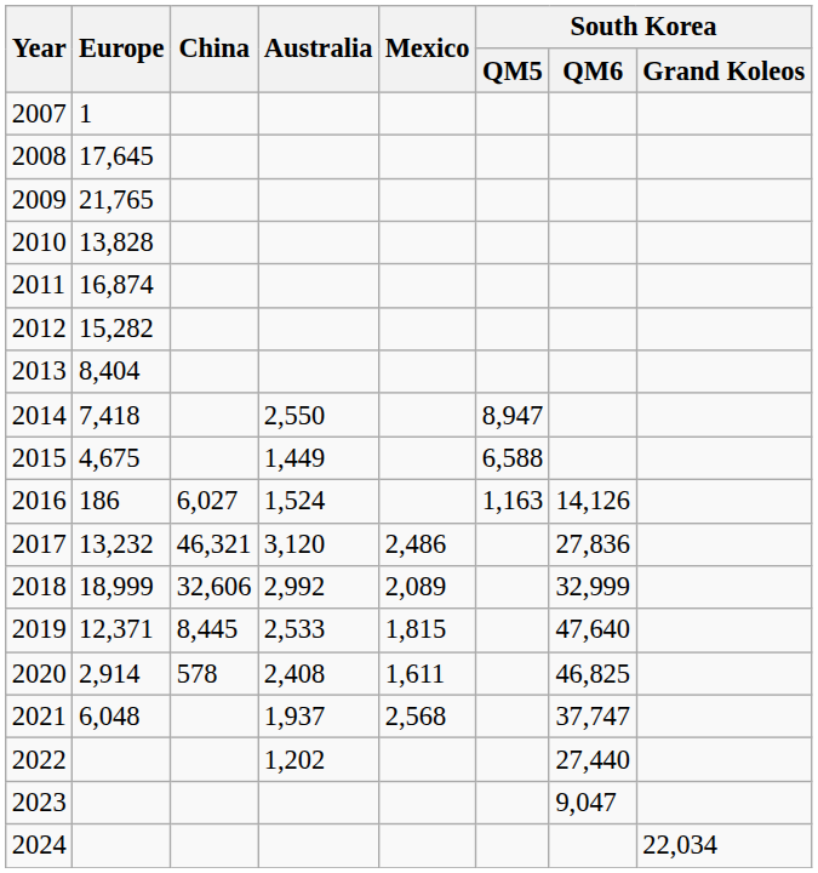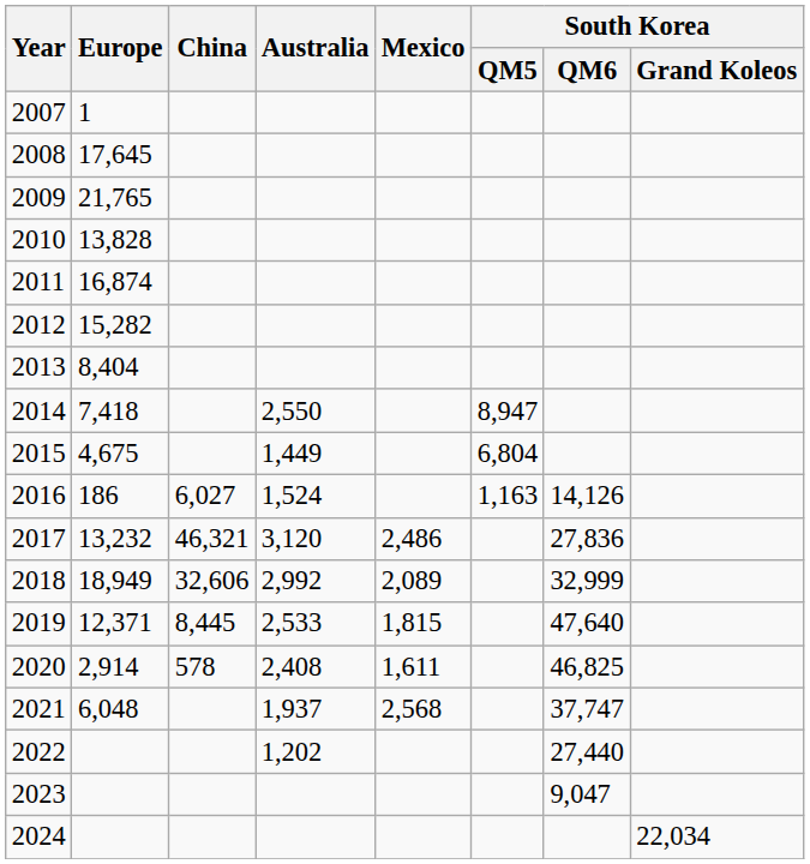 <table class="wikitable">
 <tr>
 <th rowspan="2">Year</th>
 <th rowspan="2">Europe</th>
 <th rowspan="2">China</th>
 <th rowspan="2">Australia</th>
 <th rowspan="2">Mexico</th>
 <th colspan="3">South Korea</th>
 </tr>
 <tr>
 <th>QM5</th>
 <th>QM6</th>
 <th>Grand Koleos</th>
 </tr>
 <tr>
 <td>2007</td>
 <td>1</td>
 <td></td>
 <td></td>
 <td></td>
 <td></td>
 <td></td>
 <td></td>
 </tr>
 <tr>
 <td>2008</td>
 <td>17,645</td>
 <td></td>
 <td></td>
 <td></td>
 <td></td>
 <td></td>
 <td></td>
 </tr>
 <tr>
 <td>2009</td>
 <td>21,765</td>
 <td></td>
 <td></td>
 <td></td>
 <td></td>
 <td></td>
 <td></td>
 </tr>
 <tr>
 <td>2010</td>
 <td>13,828</td>
 <td></td>
 <td></td>
 <td></td>
 <td></td>
 <td></td>
 <td></td>
 </tr>
 <tr>
 <td>2011</td>
 <td>16,874</td>
 <td></td>
 <td></td>
 <td></td>
 <td></td>
 <td></td>
 <td></td>
 </tr>
 <tr>
 <td>2012</td>
 <td>15,282</td>
 <td></td>
 <td></td>
 <td></td>
 <td></td>
 <td></td>
 <td></td>
 </tr>
 <tr>
 <td>2013</td>
 <td>8,404</td>
 <td></td>
 <td></td>
 <td></td>
 <td></td>
 <td></td>
 <td></td>
 </tr>
 <tr>
 <td>2014</td>
 <td>7,418</td>
 <td></td>
 <td>2,550</td>
 <td></td>
 <td>8,947</td>
 <td></td>
 <td></td>
 </tr>
 <tr>
 <td>2015</td>
 <td>4,675</td>
 <td></td>
 <td>1,449</td>
 <td></td>
-<td>6,588</td>
+<td>6,804</td>
 <td></td>
 <td></td>
 </tr>
 <tr>
 <td>2016</td>
 <td>186</td>
 <td>6,027</td>
 <td>1,524</td>
 <td></td>
 <td>1,163</td>
 <td>14,126</td>
 <td></td>
 </tr>
 <tr>
 <td>2017</td>
 <td>13,232</td>
 <td>46,321</td>
 <td>3,120</td>
 <td>2,486</td>
 <td></td>
 <td>27,836</td>
 <td></td>
 </tr>
 <tr>
 <td>2018</td>
-<td>18,999</td>
+<td>18,949</td>
 <td>32,606</td>
 <td>2,992</td>
 <td>2,089</td>
 <td></td>
 <td>32,999</td>
 <td></td>
 </tr>
 <tr>
 <td>2019</td>
 <td>12,371</td>
 <td>8,445</td>
 <td>2,533</td>
 <td>1,815</td>
 <td></td>
 <td>47,640</td>
 <td></td>
 </tr>
 <tr>
 <td>2020</td>
 <td>2,914</td>
 <td>578</td>
 <td>2,408</td>
 <td>1,611</td>
 <td></td>
 <td>46,825</td>
 <td></td>
 </tr>
 <tr>
 <td>2021</td>
 <td>6,048</td>
 <td></td>
 <td>1,937</td>
 <td>2,568</td>
 <td></td>
 <td>37,747</td>
 <td></td>
 </tr>
 <tr>
 <td>2022</td>
 <td></td>
 <td></td>
 <td>1,202</td>
 <td></td>
 <td></td>
 <td>27,440</td>
 <td></td>
 </tr>
 <tr>
 <td>2023</td>
 <td></td>
 <td></td>
 <td></td>
 <td></td>
 <td></td>
 <td>9,047</td>
 <td></td>
 </tr>
 <tr>
 <td>2024</td>
 <td></td>
 <td></td>
 <td></td>
 <td></td>
 <td></td>
 <td></td>
 <td>22,034</td>
 </tr>
 </table>
